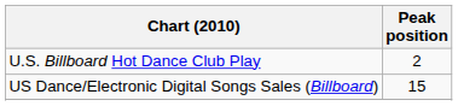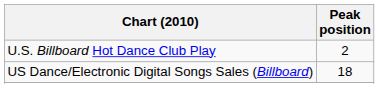 <table class="wikitable">
 <tr>
 <th>Chart (2010)</th>
 <th>Peak<br>position</th>
 </tr>
 <tr>
 <td>U.S. <em>Billboard</em> <a href='#'>Hot Dance Club Play</a></td>
 <td align="center">2</td>
 </tr>
 <tr>
 <td>US Dance/Electronic Digital Songs Sales (<em><a href='#'>Billboard</a></em>)</td>
-<td align="center">15</td>
+<td align="center">18</td>
 </tr>
 <tr>
 </tr>
 <tr>
 </tr>
 <tr>
 </tr>
 </table>
